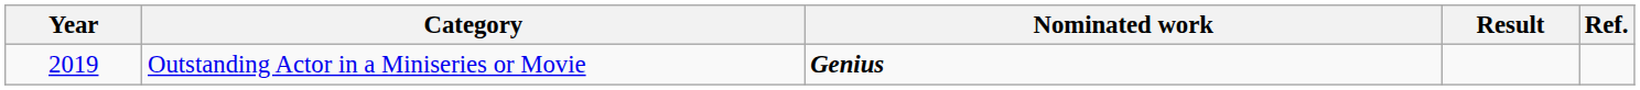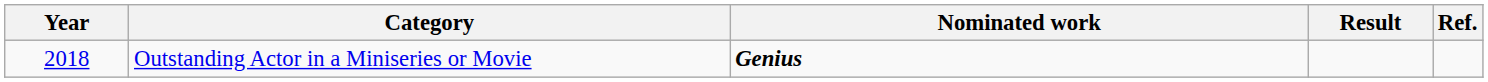 <table class=wikitable>
 <tr>
 <th scope="col" style="width:5em;">Year</th>
 <th scope="col" style="width:26em;">Category</th>
 <th scope="col" style="width:25em;">Nominated work</th>
 <th scope="col" style="width:5em;">Result</th>
 <th>Ref.</th>
 </tr>
 <tr>
-<td style="text-align:center;"><a href='#'>2019</a></td>
+<td style="text-align:center;"><a href='#'>2018</a></td>
 <td><a href='#'>Outstanding Actor in a Miniseries or Movie</a></td>
 <td><strong><em>Genius</em></strong></td>
 <td></td>
 <td style="text-align:center;"></td>
 </tr>
 </table>
